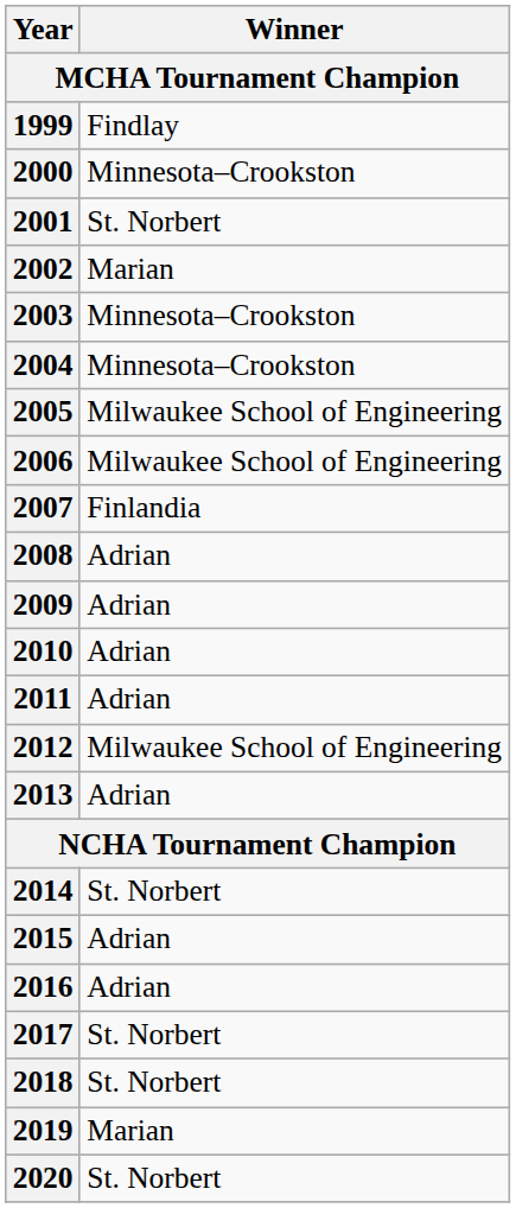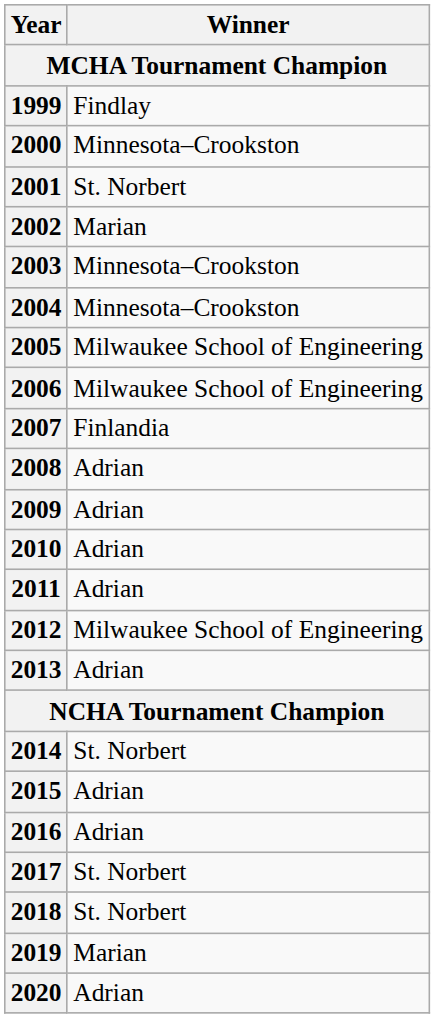 <table class="wikitable">
 <tr>
 <th scope="col">Year</th>
 <th scope="col">Winner</th>
 </tr>
 <tr>
 <th colspan=2>MCHA Tournament Champion</th>
 </tr>
 <tr>
 <th scope="row">1999</th>
 <td>Findlay</td>
 </tr>
 <tr>
 <th scope="row">2000</th>
 <td>Minnesota–Crookston</td>
 </tr>
 <tr>
 <th scope="row">2001</th>
 <td>St. Norbert</td>
 </tr>
 <tr>
 <th scope="row">2002</th>
 <td>Marian</td>
 </tr>
 <tr>
 <th scope="row">2003</th>
 <td>Minnesota–Crookston</td>
 </tr>
 <tr>
 <th scope="row">2004</th>
 <td>Minnesota–Crookston</td>
 </tr>
 <tr>
 <th scope="row">2005</th>
 <td>Milwaukee School of Engineering</td>
 </tr>
 <tr>
 <th scope="row">2006</th>
 <td>Milwaukee School of Engineering</td>
 </tr>
 <tr>
 <th scope="row">2007</th>
 <td>Finlandia</td>
 </tr>
 <tr>
 <th scope="row">2008</th>
 <td>Adrian</td>
 </tr>
 <tr>
 <th scope="row">2009</th>
 <td>Adrian</td>
 </tr>
 <tr>
 <th scope="row">2010</th>
 <td>Adrian</td>
 </tr>
 <tr>
 <th scope="row">2011</th>
 <td>Adrian</td>
 </tr>
 <tr>
 <th scope="row">2012</th>
 <td>Milwaukee School of Engineering</td>
 </tr>
 <tr>
 <th scope="row">2013</th>
 <td>Adrian</td>
 </tr>
 <tr>
 <th colspan=2>NCHA Tournament Champion</th>
 </tr>
 <tr>
 <th scope="row">2014</th>
 <td>St. Norbert</td>
 </tr>
 <tr>
 <th scope=“row”>2015</th>
 <td>Adrian</td>
 </tr>
 <tr>
 <th scope="row">2016</th>
 <td>Adrian</td>
 </tr>
 <tr>
 <th scope=“row”>2017</th>
 <td>St. Norbert</td>
 </tr>
 <tr>
 <th scope=“row”>2018</th>
 <td>St. Norbert</td>
 </tr>
 <tr>
 <th scope=“row”>2019</th>
 <td>Marian</td>
 </tr>
 <tr>
 <th scope="row">2020</th>
-<td>St. Norbert</td>
+<td>Adrian</td>
 </tr>
 </table>
